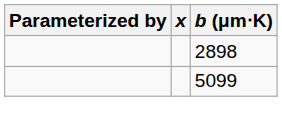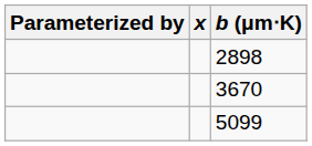 <table class="wikitable">
 <tr>
 <th>Parameterized by</th>
 <th><em>x</em></th>
 <th><em>b</em> (μm⋅K)</th>
 </tr>
 <tr>
 <td></td>
 <td></td>
 <td>2898</td>
 </tr>
 <tr>
 <td></td>
 <td></td>
+<td>3670</td>
+</tr>
+<tr>
+<td></td>
+<td></td>
 <td>5099</td>
 </tr>
 </table>
